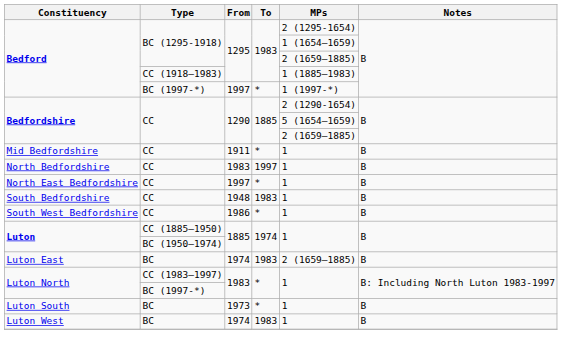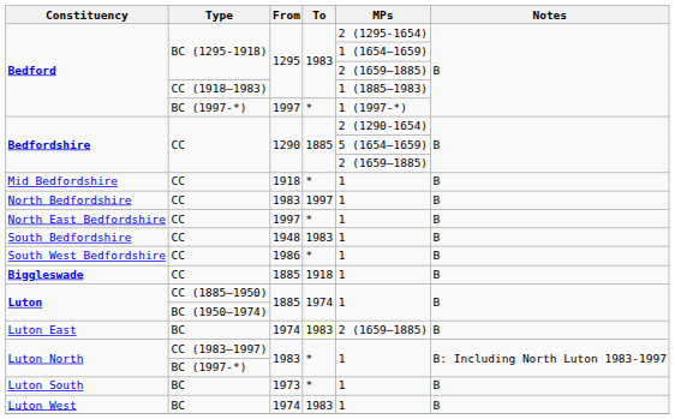 <table class="wikitable">
 <tr>
 <th>Constituency</th>
 <th>Type</th>
 <th>From</th>
 <th>To</th>
 <th>MPs</th>
 <th>Notes</th>
 </tr>
 <tr>
 <td rowspan="6"><strong><a href='#'>Bedford</a></strong></td>
 <td rowspan="4">BC (1295-1918)</td>
 <td rowspan="5">1295</td>
 <td rowspan="5">1983</td>
 <td>2 (1295-1654)</td>
 <td rowspan="6">B</td>
 </tr>
 <tr>
 <td>1 (1654–1659)</td>
 </tr>
 <tr>
 <td>2 (1659–1885)</td>
 </tr>
 <tr>
 <td rowspan="2">1 (1885–1983)</td>
 </tr>
 <tr>
 <td>CC (1918–1983)</td>
 </tr>
 <tr>
 <td>BC (1997-*)</td>
 <td>1997</td>
 <td>*</td>
 <td>1 (1997-*)</td>
 </tr>
 <tr>
 <td rowspan="3"><strong><a href='#'>Bedfordshire</a></strong></td>
 <td rowspan="3">CC</td>
 <td rowspan="3">1290</td>
 <td rowspan="3">1885</td>
 <td>2 (1290-1654)</td>
 <td rowspan="3">B</td>
 </tr>
 <tr>
 <td>5 (1654–1659)</td>
 </tr>
 <tr>
 <td>2 (1659–1885)</td>
 </tr>
 <tr>
 <td><a href='#'>Mid Bedfordshire</a></td>
 <td>CC</td>
-<td>1911</td>
+<td>1918</td>
 <td>*</td>
 <td>1</td>
 <td>B</td>
 </tr>
 <tr>
 <td><a href='#'>North Bedfordshire</a></td>
 <td>CC</td>
 <td>1983</td>
 <td>1997</td>
 <td>1</td>
 <td>B</td>
 </tr>
 <tr>
 <td><a href='#'>North East Bedfordshire</a></td>
 <td>CC</td>
 <td>1997</td>
 <td>*</td>
 <td>1</td>
 <td>B</td>
 </tr>
 <tr>
 <td><a href='#'>South Bedfordshire</a></td>
 <td>CC</td>
 <td>1948</td>
 <td>1983</td>
 <td>1</td>
 <td>B</td>
 </tr>
 <tr>
 <td><a href='#'>South West Bedfordshire</a></td>
 <td>CC</td>
 <td>1986</td>
 <td>*</td>
 <td>1</td>
 <td>B</td>
 </tr>
 <tr>
+<td><strong><a href='#'>Biggleswade</a></strong></td>
+<td>CC</td>
+<td>1885</td>
+<td>1918</td>
+<td>1</td>
+<td>B</td>
+</tr>
+<tr>
 <td rowspan="2"><strong><a href='#'>Luton</a></strong></td>
 <td>CC (1885–1950)</td>
 <td rowspan="2">1885</td>
 <td rowspan="2">1974</td>
 <td rowspan="2">1</td>
 <td rowspan="2">B</td>
 </tr>
 <tr>
 <td>BC (1950–1974)</td>
 </tr>
 <tr>
 <td><a href='#'>Luton East</a></td>
 <td>BC</td>
 <td>1974</td>
-<td>1983</td>
+<td style="background: lightyellow;">1983</td>
 <td>2 (1659–1885)</td>
 <td>B</td>
 </tr>
 <tr>
 <td rowspan="2"><a href='#'>Luton North</a></td>
 <td>CC (1983–1997)</td>
 <td rowspan="2">1983</td>
 <td rowspan="2">*</td>
 <td rowspan="2">1</td>
 <td rowspan="2">B: Including North Luton 1983-1997</td>
 </tr>
 <tr>
 <td>BC (1997-*)</td>
 </tr>
 <tr>
 <td><a href='#'>Luton South</a></td>
 <td>BC</td>
 <td>1973</td>
 <td>*</td>
 <td>1</td>
 <td>B</td>
 </tr>
 <tr>
 <td><a href='#'>Luton West</a></td>
 <td>BC</td>
 <td>1974</td>
 <td>1983</td>
 <td>1</td>
 <td>B</td>
 </tr>
 <tr>
 </tr>
 </table>
